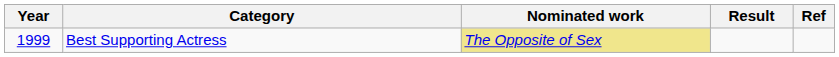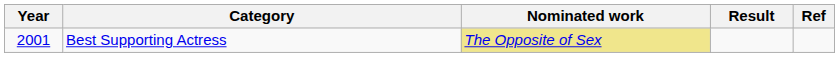 <table class="wikitable" width="100%">
 <tr>
 <th width="7%">Year</th>
 <th width="48%">Category</th>
 <th width="30%">Nominated work</th>
 <th width="10%">Result</th>
 <th width="5%">Ref</th>
 </tr>
 <tr>
-<td align="center"><a href='#'>1999</a></td>
+<td align="center"><a href='#'>2001</a></td>
 <td><a href='#'>Best Supporting Actress</a></td>
 <td style="background: khaki;"><em><a href='#'>The Opposite of Sex</a></em></td>
 <td></td>
 <td align="center"></td>
 </tr>
 </table>
